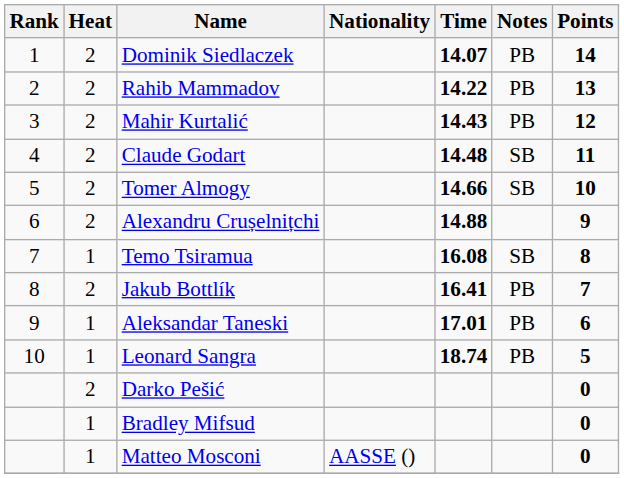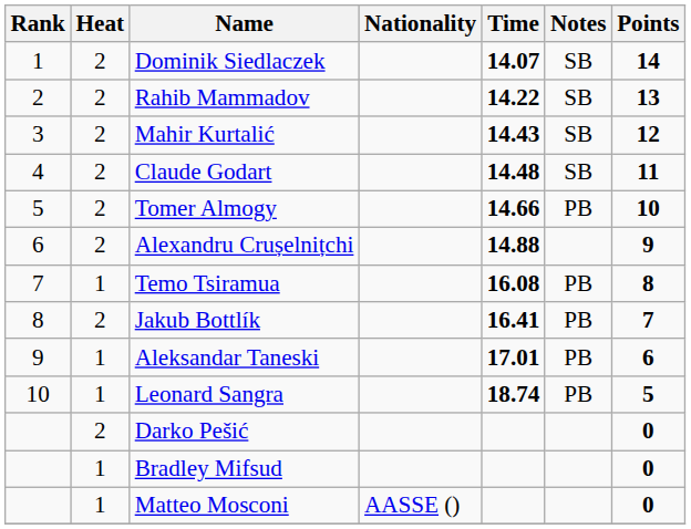 <table class="wikitable sortable" style="text-align:center">
 <tr>
 <th>Rank</th>
 <th>Heat</th>
 <th>Name</th>
 <th>Nationality</th>
 <th>Time</th>
 <th>Notes</th>
 <th>Points</th>
 </tr>
 <tr>
 <td>1</td>
 <td>2</td>
 <td align=left><a href='#'>Dominik Siedlaczek</a></td>
 <td align=left></td>
 <td><strong>14.07</strong></td>
-<td>PB</td>
+<td>SB</td>
 <td><strong>14</strong></td>
 </tr>
 <tr>
 <td>2</td>
 <td>2</td>
 <td align=left><a href='#'>Rahib Mammadov</a></td>
 <td align=left></td>
 <td><strong>14.22 </strong></td>
-<td>PB</td>
+<td>SB</td>
 <td><strong>13</strong></td>
 </tr>
 <tr>
 <td>3</td>
 <td>2</td>
 <td align=left><a href='#'>Mahir Kurtalić</a></td>
 <td align=left></td>
 <td><strong>14.43</strong></td>
-<td>PB</td>
+<td>SB</td>
 <td><strong>12</strong></td>
 </tr>
 <tr>
 <td>4</td>
 <td>2</td>
 <td align=left><a href='#'>Claude Godart</a></td>
 <td align=left></td>
 <td><strong>14.48</strong></td>
 <td>SB</td>
 <td><strong>11</strong></td>
 </tr>
 <tr>
 <td>5</td>
 <td>2</td>
 <td align=left><a href='#'>Tomer Almogy</a></td>
 <td align=left></td>
 <td><strong>14.66</strong></td>
-<td>SB</td>
+<td>PB</td>
 <td><strong>10</strong></td>
 </tr>
 <tr>
 <td>6</td>
 <td>2</td>
 <td align=left><a href='#'>Alexandru Crușelnițchi</a></td>
 <td align=left></td>
 <td><strong>14.88</strong></td>
 <td></td>
 <td><strong>9</strong></td>
 </tr>
 <tr>
 <td>7</td>
 <td>1</td>
 <td align=left><a href='#'>Temo Tsiramua</a></td>
 <td align=left></td>
 <td><strong>16.08</strong></td>
-<td>SB</td>
+<td>PB</td>
 <td><strong>8</strong></td>
 </tr>
 <tr>
 <td>8</td>
 <td>2</td>
 <td align=left><a href='#'>Jakub Bottlík</a></td>
 <td align=left></td>
 <td><strong>16.41</strong></td>
 <td>PB</td>
 <td><strong>7</strong></td>
 </tr>
 <tr>
 <td>9</td>
 <td>1</td>
 <td align=left><a href='#'>Aleksandar Taneski</a></td>
 <td align=left></td>
 <td><strong>17.01</strong></td>
 <td>PB</td>
 <td><strong>6</strong></td>
 </tr>
 <tr>
 <td>10</td>
 <td>1</td>
 <td align=left><a href='#'>Leonard Sangra</a></td>
 <td align=left></td>
 <td><strong>18.74</strong></td>
 <td>PB</td>
 <td><strong>5</strong></td>
 </tr>
 <tr>
 <td></td>
 <td>2</td>
 <td align=left><a href='#'>Darko Pešić</a></td>
 <td align=left></td>
 <td><strong> </strong></td>
 <td></td>
 <td><strong>0</strong></td>
 </tr>
 <tr>
 <td></td>
 <td>1</td>
 <td align=left><a href='#'>Bradley Mifsud</a></td>
 <td align=left></td>
 <td><strong></strong></td>
 <td></td>
 <td><strong>0</strong></td>
 </tr>
 <tr>
 <td></td>
 <td>1</td>
 <td align=left><a href='#'>Matteo Mosconi</a></td>
 <td align=left> <a href='#'>AASSE</a> ()</td>
 <td><strong></strong></td>
 <td></td>
 <td><strong>0</strong></td>
 </tr>
 <tr>
 </tr>
 </table>
